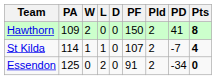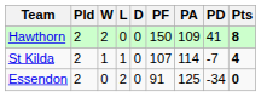 <table class="wikitable">
 <tr>
 <th>Team</th>
-<th>PA</th>
+<th>Pld</th>
 <th>W</th>
 <th>L</th>
 <th>D</th>
 <th>PF</th>
-<th>Pld</th>
+<th>PA</th>
 <th>PD</th>
 <th>Pts</th>
 </tr>
 <tr>
 <td style="background: #ccffcc;"><a href='#'>Hawthorn</a></td>
-<td style="background: #ccffcc;">109</td>
+<td style="background: #ccffcc;">2</td>
 <td style="background: #ccffcc;">2</td>
 <td style="background: #ccffcc;">0</td>
 <td style="background: #ccffcc;">0</td>
 <td style="background: #ccffcc;">150</td>
-<td style="background: #ccffcc;">2</td>
+<td style="background: #ccffcc;">109</td>
 <td style="background: #ccffcc;">41</td>
 <td style="background: #ccffcc;"><strong>8</strong></td>
 </tr>
 <tr>
 <td><a href='#'>St Kilda</a></td>
-<td>114</td>
+<td>2</td>
 <td>1</td>
 <td>1</td>
 <td>0</td>
 <td>107</td>
-<td>2</td>
+<td>114</td>
 <td>-7</td>
 <td><strong>4</strong></td>
 </tr>
 <tr>
 <td><a href='#'>Essendon</a></td>
-<td>125</td>
+<td>2</td>
 <td>0</td>
 <td>2</td>
 <td>0</td>
 <td>91</td>
-<td>2</td>
+<td>125</td>
 <td>-34</td>
 <td><strong>0</strong></td>
 </tr>
 </table>
